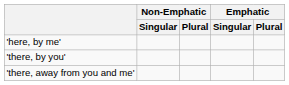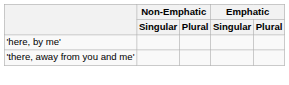 <table class="wikitable">
 <tr>
 <th rowspan="2"></th>
 <th colspan="2">Non-Emphatic</th>
 <th colspan="2">Emphatic</th>
 </tr>
 <tr>
 <th>Singular</th>
 <th>Plural</th>
 <th>Singular</th>
 <th>Plural</th>
 </tr>
 <tr>
 <td>'here, by me'</td>
 <td></td>
 <td></td>
 <td></td>
 <td></td>
 </tr>
 <tr>
-<td>'there, by you'</td>
-<td></td>
-<td></td>
-<td></td>
-<td></td>
-</tr>
-<tr>
 <td>'there, away from you and me'</td>
 <td></td>
 <td></td>
 <td></td>
 <td></td>
 </tr>
 </table>
